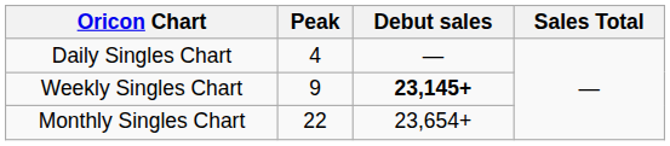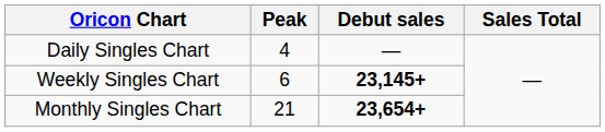 <table class="wikitable" style="width:500px;">
 <tr>
 <th style="text-align:center;"><a href='#'>Oricon</a> Chart</th>
 <th style="text-align:center;">Peak</th>
 <th style="text-align:center;">Debut sales</th>
 <th style="text-align:center;">Sales Total</th>
 </tr>
 <tr>
 <td align="center">Daily Singles Chart</td>
 <td style="text-align:center;">4</td>
 <td style="text-align:center;" rowspan="1">—</td>
 <td style="text-align:center;" rowspan="4">—</td>
 </tr>
 <tr>
 <td align="center">Weekly Singles Chart</td>
-<td style="text-align:center;">9</td>
+<td style="text-align:center;">6</td>
 <td style="text-align:center;" rowspan="1"><strong>23,145+</strong></td>
 </tr>
 <tr>
 <td align="center">Monthly Singles Chart</td>
-<td style="text-align:center;">22</td>
-<td style="text-align:center;" rowspan="1">23,654+</td>
+<td style="text-align:center;">21</td>
+<td style="text-align:center;" rowspan="1"><strong>23,654+</strong></td>
 </tr>
 </table>
